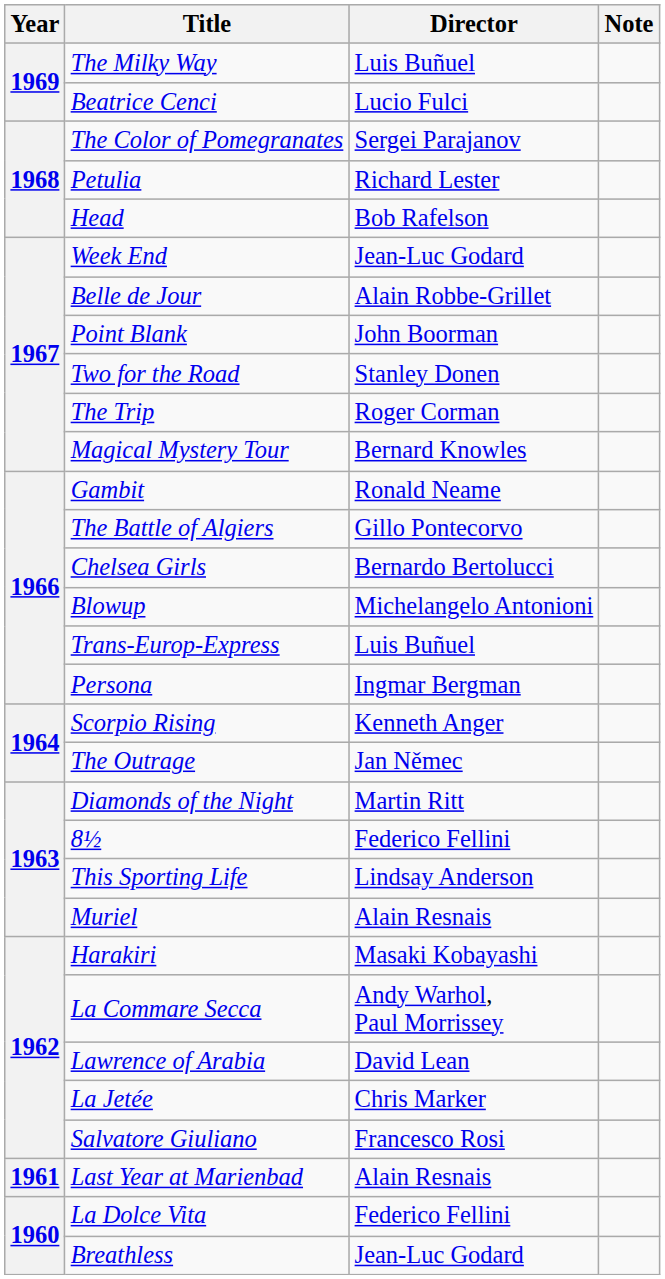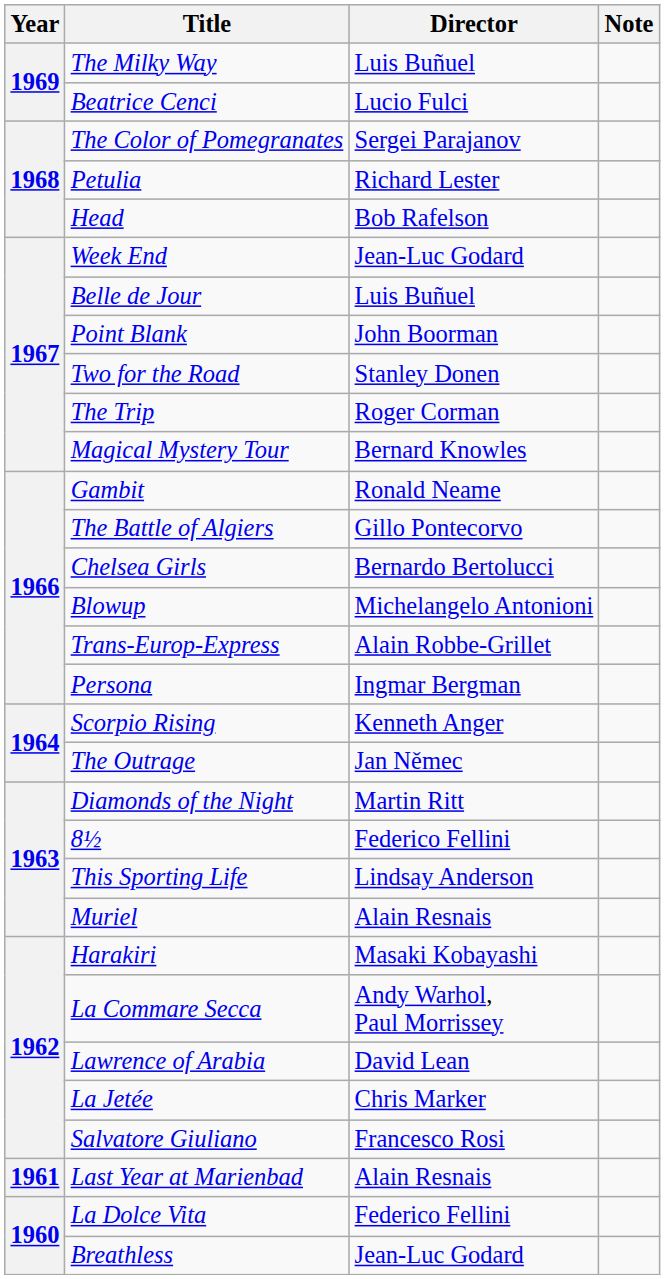 <table class="wikitable">
 <tr>
 <th>Year</th>
 <th>Title</th>
 <th>Director</th>
 <th>Note</th>
 </tr>
 <tr>
 <th rowspan="2"><a href='#'>1969</a></th>
 <td><em><a href='#'>The Milky Way</a></em></td>
 <td><a href='#'>Luis Buñuel</a></td>
 <td></td>
 </tr>
 <tr>
 <td><em><a href='#'>Beatrice Cenci</a></em></td>
 <td><a href='#'>Lucio Fulci</a></td>
 <td></td>
 </tr>
 <tr>
 <th rowspan="3"><a href='#'>1968</a></th>
 <td><em><a href='#'>The Color of Pomegranates</a></em></td>
 <td><a href='#'>Sergei Parajanov</a></td>
 <td></td>
 </tr>
 <tr>
 <td><em><a href='#'>Petulia</a></em></td>
 <td><a href='#'>Richard Lester</a></td>
 <td></td>
 </tr>
 <tr>
 <td><em><a href='#'>Head</a></em></td>
 <td><a href='#'>Bob Rafelson</a></td>
 <td></td>
 </tr>
 <tr>
 <th rowspan="6"><a href='#'>1967</a></th>
 <td><em><a href='#'>Week End</a></em></td>
 <td><a href='#'>Jean-Luc Godard</a></td>
 <td></td>
 </tr>
 <tr>
 <td><em><a href='#'>Belle de Jour</a></em></td>
-<td><a href='#'>Alain Robbe-Grillet</a></td>
+<td><a href='#'>Luis Buñuel</a></td>
 <td></td>
 </tr>
 <tr>
 <td><em><a href='#'>Point Blank</a></em></td>
 <td><a href='#'>John Boorman</a></td>
 <td></td>
 </tr>
 <tr>
 <td><em><a href='#'>Two for the Road</a></em></td>
 <td><a href='#'>Stanley Donen</a></td>
 <td></td>
 </tr>
 <tr>
 <td><em><a href='#'>The Trip</a></em></td>
 <td><a href='#'>Roger Corman</a></td>
 <td></td>
 </tr>
 <tr>
 <td><em><a href='#'>Magical Mystery Tour</a></em></td>
 <td><a href='#'>Bernard Knowles</a></td>
 <td></td>
 </tr>
 <tr>
 <th rowspan="6"><a href='#'>1966</a></th>
 <td><em><a href='#'>Gambit</a></em></td>
 <td><a href='#'>Ronald Neame</a></td>
 <td></td>
 </tr>
 <tr>
 <td><em><a href='#'>The Battle of Algiers</a></em></td>
 <td><a href='#'>Gillo Pontecorvo</a></td>
 <td></td>
 </tr>
 <tr>
 <td><em><a href='#'>Chelsea Girls</a></em></td>
 <td><a href='#'>Bernardo Bertolucci</a></td>
 <td></td>
 </tr>
 <tr>
 <td><em><a href='#'>Blowup</a></em></td>
 <td><a href='#'>Michelangelo Antonioni</a></td>
 <td></td>
 </tr>
 <tr>
 <td><em><a href='#'>Trans-Europ-Express</a></em></td>
-<td><a href='#'>Luis Buñuel</a></td>
+<td><a href='#'>Alain Robbe-Grillet</a></td>
 <td></td>
 </tr>
 <tr>
 <td><em><a href='#'>Persona</a></em></td>
 <td><a href='#'>Ingmar Bergman</a></td>
 <td></td>
 </tr>
 <tr>
 <th rowspan="2"><a href='#'>1964</a></th>
 <td><em><a href='#'>Scorpio Rising</a></em></td>
 <td><a href='#'>Kenneth Anger</a></td>
 <td></td>
 </tr>
 <tr>
 <td><em><a href='#'>The Outrage</a></em></td>
 <td><a href='#'>Jan Němec</a></td>
 <td></td>
 </tr>
 <tr>
 <th rowspan="4"><a href='#'>1963</a></th>
 <td><em><a href='#'>Diamonds of the Night</a></em></td>
 <td><a href='#'>Martin Ritt</a></td>
 <td></td>
 </tr>
 <tr>
 <td><em><a href='#'>8½</a></em></td>
 <td><a href='#'>Federico Fellini</a></td>
 <td></td>
 </tr>
 <tr>
 <td><em><a href='#'>This Sporting Life</a></em></td>
 <td><a href='#'>Lindsay Anderson</a></td>
 <td></td>
 </tr>
 <tr>
 <td><em><a href='#'>Muriel</a></em></td>
 <td><a href='#'>Alain Resnais</a></td>
 <td></td>
 </tr>
 <tr>
 <th rowspan="5"><a href='#'>1962</a></th>
 <td><em><a href='#'>Harakiri</a></em></td>
 <td><a href='#'>Masaki Kobayashi</a></td>
 <td></td>
 </tr>
 <tr>
 <td><em><a href='#'>La Commare Secca</a></em></td>
 <td><a href='#'>Andy Warhol</a>,<br><a href='#'>Paul Morrissey</a></td>
 <td></td>
 </tr>
 <tr>
 <td><em><a href='#'>Lawrence of Arabia</a></em></td>
 <td><a href='#'>David Lean</a></td>
 <td></td>
 </tr>
 <tr>
 <td><em><a href='#'>La Jetée</a></em></td>
 <td><a href='#'>Chris Marker</a></td>
 <td></td>
 </tr>
 <tr>
 <td><em><a href='#'>Salvatore Giuliano</a></em></td>
 <td><a href='#'>Francesco Rosi</a></td>
 <td></td>
 </tr>
 <tr>
 <th><a href='#'>1961</a></th>
 <td><em><a href='#'>Last Year at Marienbad</a></em></td>
 <td><a href='#'>Alain Resnais</a></td>
 <td></td>
 </tr>
 <tr>
 <th rowspan="2"><a href='#'>1960</a></th>
 <td><em><a href='#'>La Dolce Vita</a></em></td>
 <td><a href='#'>Federico Fellini</a></td>
 <td></td>
 </tr>
 <tr>
 <td><em><a href='#'>Breathless</a></em></td>
 <td><a href='#'>Jean-Luc Godard</a></td>
 <td></td>
 </tr>
 </table>
